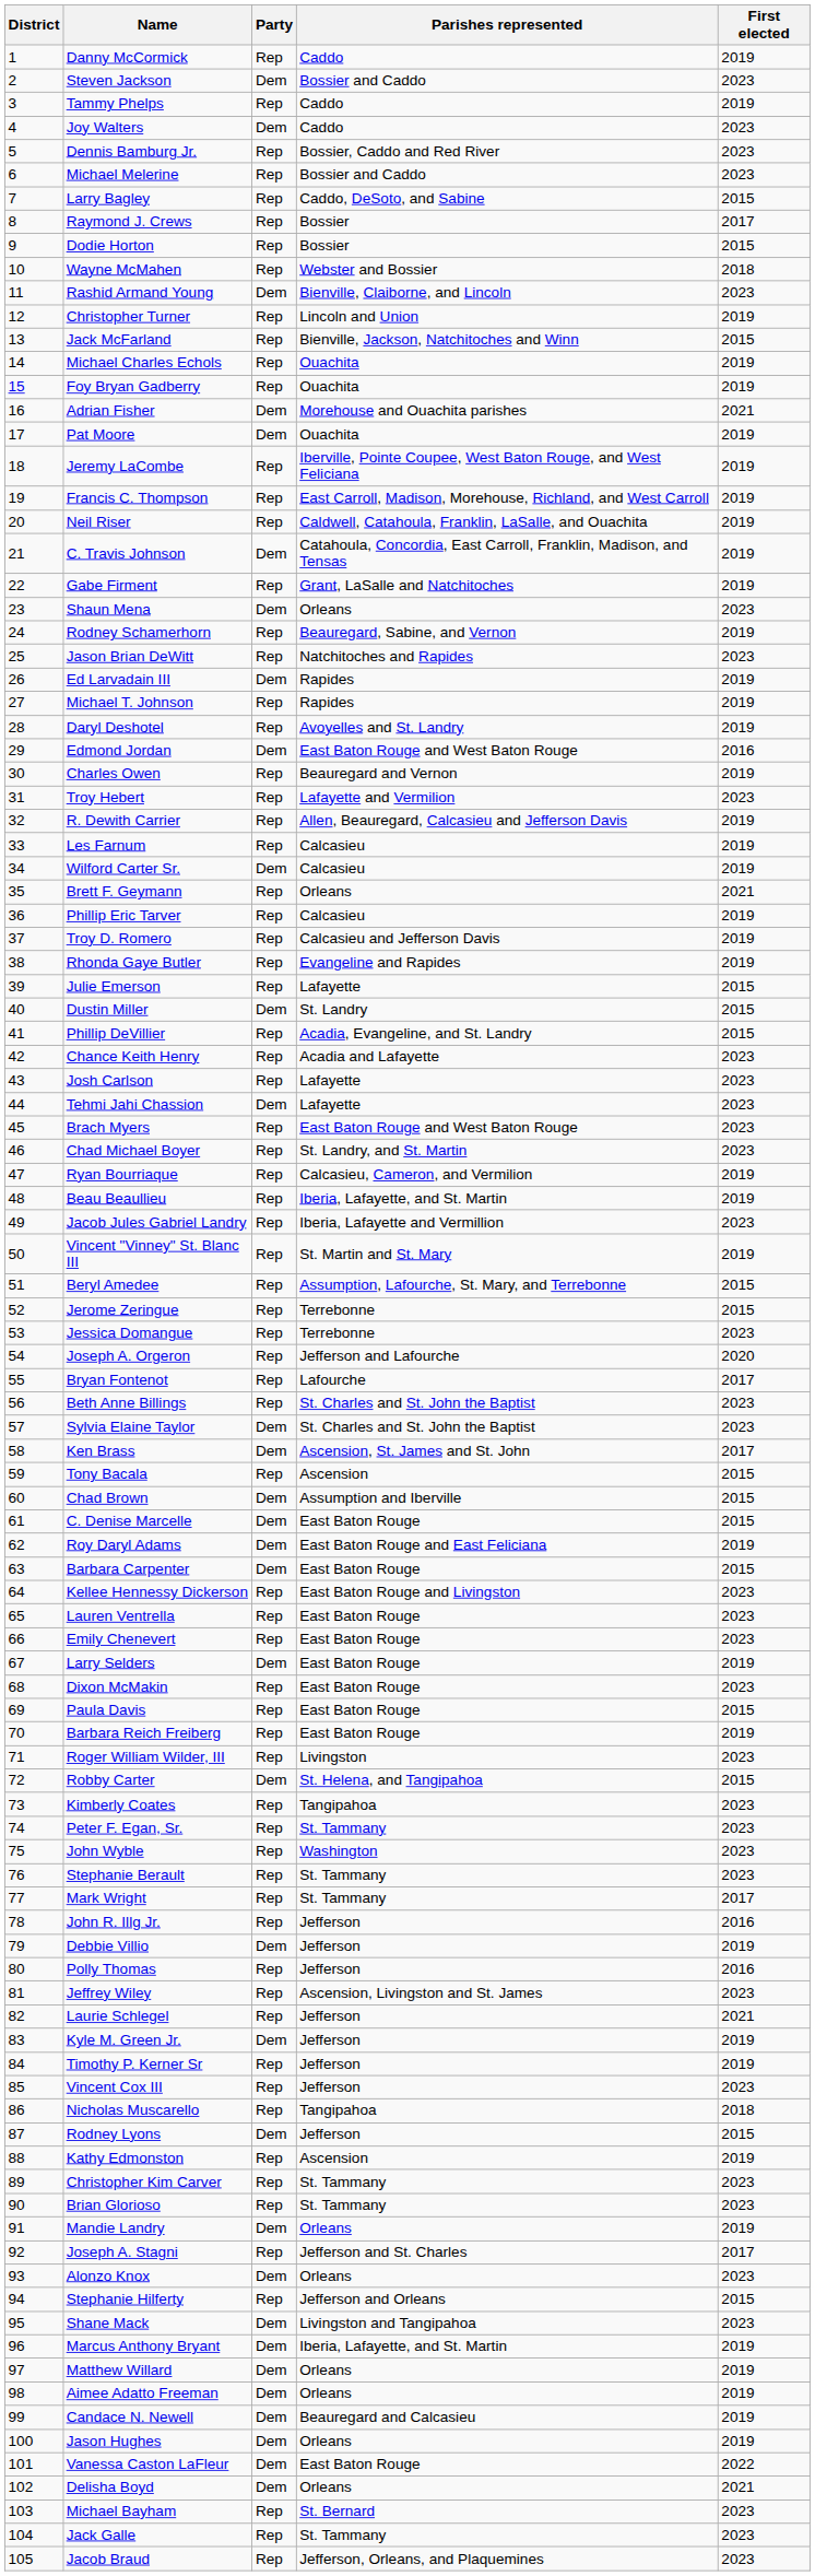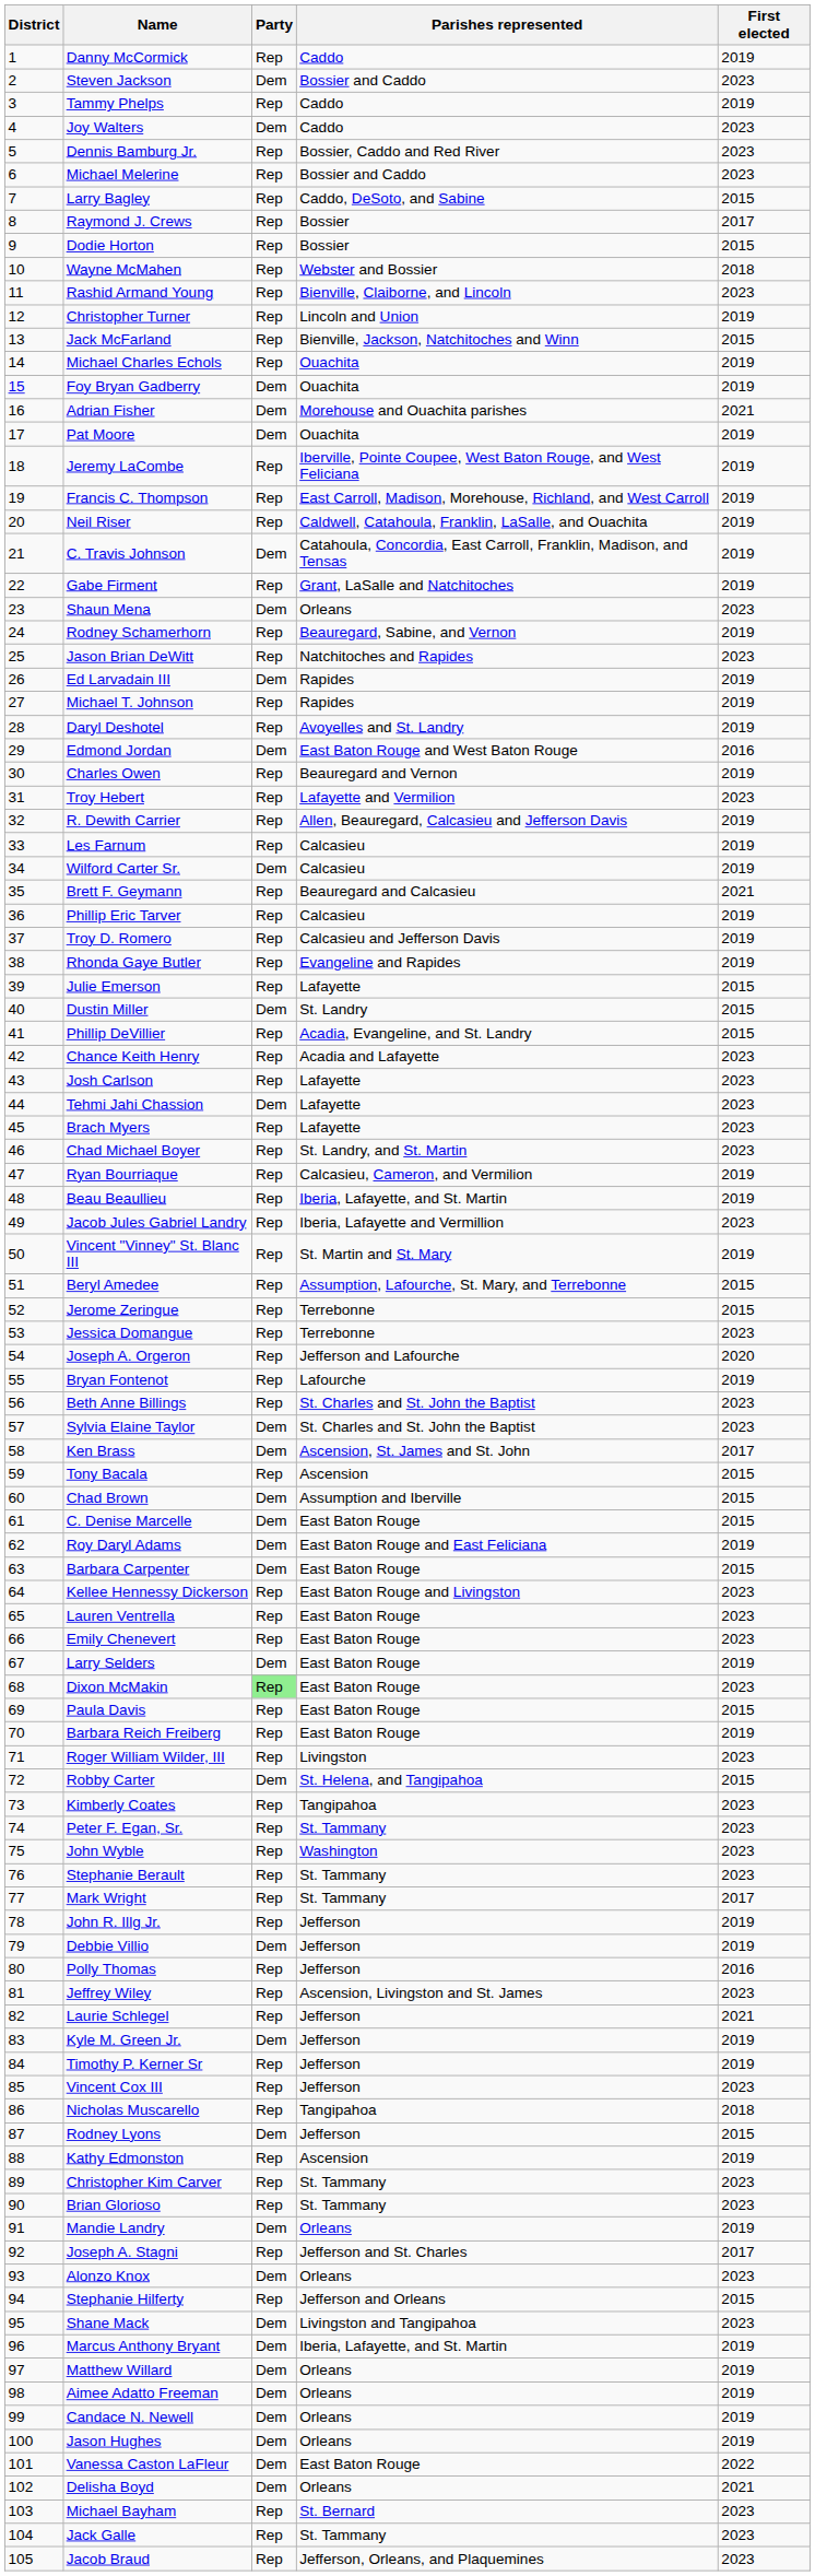 <table class="wikitable sortable">
 <tr>
 <th>District</th>
 <th>Name</th>
 <th>Party</th>
 <th>Parishes represented</th>
 <th>First elected</th>
 </tr>
 <tr>
 <td>1</td>
 <td><a href='#'>Danny McCormick</a></td>
 <td>Rep</td>
 <td><a href='#'>Caddo</a></td>
 <td>2019</td>
 </tr>
 <tr>
 <td>2</td>
 <td><a href='#'>Steven Jackson</a></td>
 <td>Dem</td>
 <td><a href='#'>Bossier</a> and Caddo</td>
 <td>2023</td>
 </tr>
 <tr>
 <td>3</td>
 <td><a href='#'>Tammy Phelps</a></td>
 <td>Rep</td>
 <td>Caddo</td>
 <td>2019</td>
 </tr>
 <tr>
 <td>4</td>
 <td><a href='#'>Joy Walters</a></td>
 <td>Dem</td>
 <td>Caddo</td>
 <td>2023</td>
 </tr>
 <tr>
 <td>5</td>
 <td><a href='#'>Dennis Bamburg Jr.</a></td>
 <td>Rep</td>
 <td>Bossier, Caddo and Red River</td>
 <td>2023</td>
 </tr>
 <tr>
 <td>6</td>
 <td><a href='#'>Michael Melerine</a></td>
 <td>Rep</td>
 <td>Bossier and Caddo</td>
 <td>2023</td>
 </tr>
 <tr>
 <td>7</td>
 <td><a href='#'>Larry Bagley</a></td>
 <td>Rep</td>
 <td>Caddo, <a href='#'>DeSoto</a>, and <a href='#'>Sabine</a></td>
 <td>2015</td>
 </tr>
 <tr>
 <td>8</td>
 <td><a href='#'>Raymond J. Crews</a></td>
 <td>Rep</td>
 <td>Bossier</td>
 <td>2017</td>
 </tr>
 <tr>
 <td>9</td>
 <td><a href='#'>Dodie Horton</a></td>
 <td>Rep</td>
 <td>Bossier</td>
 <td>2015</td>
 </tr>
 <tr>
 <td>10</td>
 <td><a href='#'>Wayne McMahen</a></td>
 <td>Rep</td>
 <td><a href='#'>Webster</a> and Bossier</td>
 <td>2018</td>
 </tr>
 <tr>
 <td>11</td>
 <td><a href='#'>Rashid Armand Young</a></td>
-<td>Dem</td>
+<td>Rep</td>
 <td><a href='#'>Bienville</a>, <a href='#'>Claiborne</a>, and <a href='#'>Lincoln</a></td>
 <td>2023</td>
 </tr>
 <tr>
 <td>12</td>
 <td><a href='#'>Christopher Turner</a></td>
 <td>Rep</td>
 <td>Lincoln and <a href='#'>Union</a></td>
 <td>2019</td>
 </tr>
 <tr>
 <td>13</td>
 <td><a href='#'>Jack McFarland</a></td>
 <td>Rep</td>
 <td>Bienville, <a href='#'>Jackson</a>, <a href='#'>Natchitoches</a> and <a href='#'>Winn</a></td>
 <td>2015</td>
 </tr>
 <tr>
 <td>14</td>
 <td><a href='#'>Michael Charles Echols</a></td>
 <td>Rep</td>
 <td><a href='#'>Ouachita</a></td>
 <td>2019</td>
 </tr>
 <tr>
 <td><a href='#'>15</a></td>
 <td><a href='#'>Foy Bryan Gadberry</a></td>
-<td>Rep</td>
+<td>Dem</td>
 <td>Ouachita</td>
 <td>2019</td>
 </tr>
 <tr>
 <td>16</td>
 <td><a href='#'>Adrian Fisher</a></td>
 <td>Dem</td>
 <td><a href='#'>Morehouse</a> and Ouachita parishes</td>
 <td>2021</td>
 </tr>
 <tr>
 <td>17</td>
 <td><a href='#'>Pat Moore</a></td>
 <td>Dem</td>
 <td>Ouachita</td>
 <td>2019</td>
 </tr>
 <tr>
 <td>18</td>
 <td><a href='#'>Jeremy LaCombe</a></td>
 <td>Rep</td>
 <td><a href='#'>Iberville</a>, <a href='#'>Pointe Coupee</a>, <a href='#'>West Baton Rouge</a>, and <a href='#'>West Feliciana</a></td>
 <td>2019</td>
 </tr>
 <tr>
 <td>19</td>
 <td><a href='#'>Francis C. Thompson</a></td>
 <td>Rep</td>
 <td><a href='#'>East Carroll</a>, <a href='#'>Madison</a>, Morehouse, <a href='#'>Richland</a>, and <a href='#'>West Carroll</a></td>
 <td>2019</td>
 </tr>
 <tr>
 <td>20</td>
 <td><a href='#'>Neil Riser</a></td>
 <td>Rep</td>
 <td><a href='#'>Caldwell</a>, <a href='#'>Catahoula</a>, <a href='#'>Franklin</a>, <a href='#'>LaSalle</a>, and Ouachita</td>
 <td>2019</td>
 </tr>
 <tr>
 <td>21</td>
 <td><a href='#'>C. Travis Johnson</a></td>
 <td>Dem</td>
 <td>Catahoula, <a href='#'>Concordia</a>, East Carroll, Franklin, Madison, and <a href='#'>Tensas</a></td>
 <td>2019</td>
 </tr>
 <tr>
 <td>22</td>
 <td><a href='#'>Gabe Firment</a></td>
 <td>Rep</td>
 <td><a href='#'>Grant</a>, LaSalle and <a href='#'>Natchitoches</a></td>
 <td>2019</td>
 </tr>
 <tr>
 <td>23</td>
 <td><a href='#'>Shaun Mena</a></td>
 <td>Dem</td>
 <td>Orleans</td>
 <td>2023</td>
 </tr>
 <tr>
 <td>24</td>
 <td><a href='#'>Rodney Schamerhorn</a></td>
 <td>Rep</td>
 <td><a href='#'>Beauregard</a>, Sabine, and <a href='#'>Vernon</a></td>
 <td>2019</td>
 </tr>
 <tr>
 <td>25</td>
 <td><a href='#'>Jason Brian DeWitt</a></td>
 <td>Rep</td>
 <td>Natchitoches and <a href='#'>Rapides</a></td>
 <td>2023</td>
 </tr>
 <tr>
 <td>26</td>
 <td><a href='#'>Ed Larvadain III</a></td>
 <td>Dem</td>
 <td>Rapides</td>
 <td>2019</td>
 </tr>
 <tr>
 <td>27</td>
 <td><a href='#'>Michael T. Johnson</a></td>
 <td>Rep</td>
 <td>Rapides</td>
 <td>2019</td>
 </tr>
 <tr>
 <td>28</td>
 <td><a href='#'>Daryl Deshotel</a></td>
 <td>Rep</td>
 <td><a href='#'>Avoyelles</a> and  <a href='#'>St. Landry</a></td>
 <td>2019</td>
 </tr>
 <tr>
 <td>29</td>
 <td><a href='#'>Edmond Jordan</a></td>
 <td>Dem</td>
 <td><a href='#'>East Baton Rouge</a> and West Baton Rouge</td>
 <td>2016</td>
 </tr>
 <tr>
 <td>30</td>
 <td><a href='#'>Charles Owen</a></td>
 <td>Rep</td>
 <td>Beauregard and Vernon</td>
 <td>2019</td>
 </tr>
 <tr>
 <td>31</td>
 <td><a href='#'>Troy Hebert</a></td>
 <td>Rep</td>
 <td><a href='#'>Lafayette</a> and <a href='#'>Vermilion</a></td>
 <td>2023</td>
 </tr>
 <tr>
 <td>32</td>
 <td><a href='#'>R. Dewith Carrier</a></td>
 <td>Rep</td>
 <td><a href='#'>Allen</a>, Beauregard, <a href='#'>Calcasieu</a> and <a href='#'>Jefferson Davis</a></td>
 <td>2019</td>
 </tr>
 <tr>
 <td>33</td>
 <td><a href='#'>Les Farnum</a></td>
 <td>Rep</td>
 <td>Calcasieu</td>
 <td>2019</td>
 </tr>
 <tr>
 <td>34</td>
 <td><a href='#'>Wilford Carter Sr.</a></td>
 <td>Dem</td>
 <td>Calcasieu</td>
 <td>2019</td>
 </tr>
 <tr>
 <td>35</td>
 <td><a href='#'>Brett F. Geymann</a></td>
 <td>Rep</td>
-<td>Orleans</td>
+<td>Beauregard and Calcasieu</td>
 <td>2021</td>
 </tr>
 <tr>
 <td>36</td>
 <td><a href='#'>Phillip Eric Tarver</a></td>
 <td>Rep</td>
 <td>Calcasieu</td>
 <td>2019</td>
 </tr>
 <tr>
 <td>37</td>
 <td><a href='#'>Troy D. Romero</a></td>
 <td>Rep</td>
 <td>Calcasieu and Jefferson Davis</td>
 <td>2019</td>
 </tr>
 <tr>
 <td>38</td>
 <td><a href='#'>Rhonda Gaye Butler</a></td>
 <td>Rep</td>
 <td><a href='#'>Evangeline</a> and Rapides</td>
 <td>2019</td>
 </tr>
 <tr>
 <td>39</td>
 <td><a href='#'>Julie Emerson</a></td>
 <td>Rep</td>
 <td>Lafayette</td>
 <td>2015</td>
 </tr>
 <tr>
 <td>40</td>
 <td><a href='#'>Dustin Miller</a></td>
 <td>Dem</td>
 <td>St. Landry</td>
 <td>2015</td>
 </tr>
 <tr>
 <td>41</td>
 <td><a href='#'>Phillip DeVillier</a></td>
 <td>Rep</td>
 <td><a href='#'>Acadia</a>, Evangeline, and St. Landry</td>
 <td>2015</td>
 </tr>
 <tr>
 <td>42</td>
 <td><a href='#'>Chance Keith Henry</a></td>
 <td>Rep</td>
 <td>Acadia and Lafayette</td>
 <td>2023</td>
 </tr>
 <tr>
 <td>43</td>
 <td><a href='#'>Josh Carlson</a></td>
 <td>Rep</td>
 <td>Lafayette</td>
 <td>2023</td>
 </tr>
 <tr>
 <td>44</td>
 <td><a href='#'>Tehmi Jahi Chassion</a></td>
 <td>Dem</td>
 <td>Lafayette</td>
 <td>2023</td>
 </tr>
 <tr>
 <td>45</td>
 <td><a href='#'>Brach Myers</a></td>
 <td>Rep</td>
-<td><a href='#'>East Baton Rouge</a> and West Baton Rouge</td>
+<td>Lafayette</td>
 <td>2023</td>
 </tr>
 <tr>
 <td>46</td>
 <td><a href='#'>Chad Michael Boyer</a></td>
 <td>Rep</td>
 <td>St. Landry, and <a href='#'>St. Martin</a></td>
 <td>2023</td>
 </tr>
 <tr>
 <td>47</td>
 <td><a href='#'>Ryan Bourriaque</a></td>
 <td>Rep</td>
 <td>Calcasieu, <a href='#'>Cameron</a>, and Vermilion</td>
 <td>2019</td>
 </tr>
 <tr>
 <td>48</td>
 <td><a href='#'>Beau Beaullieu</a></td>
 <td>Rep</td>
 <td><a href='#'>Iberia</a>, Lafayette, and St. Martin</td>
 <td>2019</td>
 </tr>
 <tr>
 <td>49</td>
 <td><a href='#'>Jacob Jules Gabriel Landry</a></td>
 <td>Rep</td>
 <td>Iberia, Lafayette and Vermillion</td>
 <td>2023</td>
 </tr>
 <tr>
 <td>50</td>
 <td><a href='#'>Vincent "Vinney" St. Blanc III</a></td>
 <td>Rep</td>
 <td>St. Martin and <a href='#'>St. Mary</a></td>
 <td>2019</td>
 </tr>
 <tr>
 <td>51</td>
 <td><a href='#'>Beryl Amedee</a></td>
 <td>Rep</td>
 <td><a href='#'>Assumption</a>, <a href='#'>Lafourche</a>, St. Mary, and <a href='#'>Terrebonne</a></td>
 <td>2015</td>
 </tr>
 <tr>
 <td>52</td>
 <td><a href='#'>Jerome Zeringue</a></td>
 <td>Rep</td>
 <td>Terrebonne</td>
 <td>2015</td>
 </tr>
 <tr>
 <td>53</td>
 <td><a href='#'>Jessica Domangue</a></td>
 <td>Rep</td>
 <td>Terrebonne</td>
 <td>2023</td>
 </tr>
 <tr>
 <td>54</td>
 <td><a href='#'>Joseph A. Orgeron</a></td>
 <td>Rep</td>
 <td>Jefferson and Lafourche</td>
 <td>2020</td>
 </tr>
 <tr>
 <td>55</td>
 <td><a href='#'>Bryan Fontenot</a></td>
 <td>Rep</td>
 <td>Lafourche</td>
-<td>2017</td>
+<td>2019</td>
 </tr>
 <tr>
 <td>56</td>
 <td><a href='#'>Beth Anne Billings</a></td>
 <td>Rep</td>
 <td><a href='#'>St. Charles</a> and <a href='#'>St. John the Baptist</a></td>
 <td>2023</td>
 </tr>
 <tr>
 <td>57</td>
 <td><a href='#'>Sylvia Elaine Taylor</a></td>
 <td>Dem</td>
 <td>St. Charles and St. John the Baptist</td>
 <td>2023</td>
 </tr>
 <tr>
 <td>58</td>
 <td><a href='#'>Ken Brass</a></td>
 <td>Dem</td>
 <td><a href='#'>Ascension</a>, <a href='#'>St. James</a> and St. John</td>
 <td>2017</td>
 </tr>
 <tr>
 <td>59</td>
 <td><a href='#'>Tony Bacala</a></td>
 <td>Rep</td>
 <td>Ascension</td>
 <td>2015</td>
 </tr>
 <tr>
 <td>60</td>
 <td><a href='#'>Chad Brown</a></td>
 <td>Dem</td>
 <td>Assumption and Iberville</td>
 <td>2015</td>
 </tr>
 <tr>
 <td>61</td>
 <td><a href='#'>C. Denise Marcelle</a></td>
 <td>Dem</td>
 <td>East Baton Rouge</td>
 <td>2015</td>
 </tr>
 <tr>
 <td>62</td>
 <td><a href='#'>Roy Daryl Adams</a></td>
 <td>Dem</td>
 <td>East Baton Rouge and <a href='#'>East Feliciana</a></td>
 <td>2019</td>
 </tr>
 <tr>
 <td>63</td>
 <td><a href='#'>Barbara Carpenter</a></td>
 <td>Dem</td>
 <td>East Baton Rouge</td>
 <td>2015</td>
 </tr>
 <tr>
 <td>64</td>
 <td><a href='#'>Kellee Hennessy Dickerson</a></td>
 <td>Rep</td>
 <td>East Baton Rouge and <a href='#'>Livingston</a></td>
 <td>2023</td>
 </tr>
 <tr>
 <td>65</td>
 <td><a href='#'>Lauren Ventrella</a></td>
 <td>Rep</td>
 <td>East Baton Rouge</td>
 <td>2023</td>
 </tr>
 <tr>
 <td>66</td>
 <td><a href='#'>Emily Chenevert</a></td>
 <td>Rep</td>
 <td>East Baton Rouge</td>
 <td>2023</td>
 </tr>
 <tr>
 <td>67</td>
 <td><a href='#'>Larry Selders</a></td>
 <td>Dem</td>
 <td>East Baton Rouge</td>
 <td>2019</td>
 </tr>
 <tr>
 <td>68</td>
 <td><a href='#'>Dixon McMakin</a></td>
-<td>Rep</td>
+<td style="background: lightgreen;">Rep</td>
 <td>East Baton Rouge</td>
 <td>2023</td>
 </tr>
 <tr>
 <td>69</td>
 <td><a href='#'>Paula Davis</a></td>
 <td>Rep</td>
 <td>East Baton Rouge</td>
 <td>2015</td>
 </tr>
 <tr>
 <td>70</td>
 <td><a href='#'>Barbara Reich Freiberg</a></td>
 <td>Rep</td>
 <td>East Baton Rouge</td>
 <td>2019</td>
 </tr>
 <tr>
 <td>71</td>
 <td><a href='#'>Roger William Wilder, III</a></td>
 <td>Rep</td>
 <td>Livingston</td>
 <td>2023</td>
 </tr>
 <tr>
 <td>72</td>
 <td><a href='#'>Robby Carter</a></td>
 <td>Dem</td>
 <td><a href='#'>St. Helena</a>, and <a href='#'>Tangipahoa</a></td>
 <td>2015</td>
 </tr>
 <tr>
 <td>73</td>
 <td><a href='#'>Kimberly Coates</a></td>
 <td>Rep</td>
 <td>Tangipahoa</td>
 <td>2023</td>
 </tr>
 <tr>
 <td>74</td>
 <td><a href='#'>Peter F. Egan, Sr.</a></td>
 <td>Rep</td>
 <td><a href='#'>St. Tammany</a></td>
 <td>2023</td>
 </tr>
 <tr>
 <td>75</td>
 <td><a href='#'>John Wyble</a></td>
 <td>Rep</td>
 <td><a href='#'>Washington</a></td>
 <td>2023</td>
 </tr>
 <tr>
 <td>76</td>
 <td><a href='#'>Stephanie Berault</a></td>
 <td>Rep</td>
 <td>St. Tammany</td>
 <td>2023</td>
 </tr>
 <tr>
 <td>77</td>
 <td><a href='#'>Mark Wright</a></td>
 <td>Rep</td>
 <td>St. Tammany</td>
 <td>2017</td>
 </tr>
 <tr>
 <td>78</td>
 <td><a href='#'>John R. Illg Jr.</a></td>
 <td>Rep</td>
 <td>Jefferson</td>
-<td>2016</td>
+<td>2019</td>
 </tr>
 <tr>
 <td>79</td>
 <td><a href='#'>Debbie Villio</a></td>
 <td>Dem</td>
 <td>Jefferson</td>
 <td>2019</td>
 </tr>
 <tr>
 <td>80</td>
 <td><a href='#'>Polly Thomas</a></td>
 <td>Rep</td>
 <td>Jefferson</td>
 <td>2016</td>
 </tr>
 <tr>
 <td>81</td>
 <td><a href='#'>Jeffrey Wiley</a></td>
 <td>Rep</td>
 <td>Ascension, Livingston and St. James</td>
 <td>2023</td>
 </tr>
 <tr>
 <td>82</td>
 <td><a href='#'>Laurie Schlegel</a></td>
 <td>Rep</td>
 <td>Jefferson</td>
 <td>2021</td>
 </tr>
 <tr>
 <td>83</td>
 <td><a href='#'>Kyle M. Green Jr.</a></td>
 <td>Dem</td>
 <td>Jefferson</td>
 <td>2019</td>
 </tr>
 <tr>
 <td>84</td>
 <td><a href='#'>Timothy P. Kerner Sr</a></td>
 <td>Rep</td>
 <td>Jefferson</td>
 <td>2019</td>
 </tr>
 <tr>
 <td>85</td>
 <td><a href='#'>Vincent Cox III</a></td>
 <td>Rep</td>
 <td>Jefferson</td>
 <td>2023</td>
 </tr>
 <tr>
 <td>86</td>
 <td><a href='#'>Nicholas Muscarello</a></td>
 <td>Rep</td>
 <td>Tangipahoa</td>
 <td>2018</td>
 </tr>
 <tr>
 <td>87</td>
 <td><a href='#'>Rodney Lyons</a></td>
 <td>Dem</td>
 <td>Jefferson</td>
 <td>2015</td>
 </tr>
 <tr>
 <td>88</td>
 <td><a href='#'>Kathy Edmonston</a></td>
 <td>Rep</td>
 <td>Ascension</td>
 <td>2019</td>
 </tr>
 <tr>
 <td>89</td>
 <td><a href='#'>Christopher Kim Carver</a></td>
 <td>Rep</td>
 <td>St. Tammany</td>
 <td>2023</td>
 </tr>
 <tr>
 <td>90</td>
 <td><a href='#'>Brian Glorioso</a></td>
 <td>Rep</td>
 <td>St. Tammany</td>
 <td>2023</td>
 </tr>
 <tr>
 <td>91</td>
 <td><a href='#'>Mandie Landry</a></td>
 <td>Dem</td>
 <td><a href='#'>Orleans</a></td>
 <td>2019</td>
 </tr>
 <tr>
 <td>92</td>
 <td><a href='#'>Joseph A. Stagni</a></td>
 <td>Rep</td>
 <td>Jefferson and St. Charles</td>
 <td>2017</td>
 </tr>
 <tr>
 <td>93</td>
 <td><a href='#'>Alonzo Knox</a></td>
 <td>Dem</td>
 <td>Orleans</td>
 <td>2023</td>
 </tr>
 <tr>
 <td>94</td>
 <td><a href='#'>Stephanie Hilferty</a></td>
 <td>Rep</td>
 <td>Jefferson and Orleans</td>
 <td>2015</td>
 </tr>
 <tr>
 <td>95</td>
 <td><a href='#'>Shane Mack</a></td>
 <td>Dem</td>
 <td>Livingston and Tangipahoa</td>
 <td>2023</td>
 </tr>
 <tr>
 <td>96</td>
 <td><a href='#'>Marcus Anthony Bryant</a></td>
 <td>Dem</td>
 <td>Iberia, Lafayette, and St. Martin</td>
 <td>2019</td>
 </tr>
 <tr>
 <td>97</td>
 <td><a href='#'>Matthew Willard</a></td>
 <td>Dem</td>
 <td>Orleans</td>
 <td>2019</td>
 </tr>
 <tr>
 <td>98</td>
 <td><a href='#'>Aimee Adatto Freeman</a></td>
 <td>Dem</td>
 <td>Orleans</td>
 <td>2019</td>
 </tr>
 <tr>
 <td>99</td>
 <td><a href='#'>Candace N. Newell</a></td>
 <td>Dem</td>
-<td>Beauregard and Calcasieu</td>
+<td>Orleans</td>
 <td>2019</td>
 </tr>
 <tr>
 <td>100</td>
 <td><a href='#'>Jason Hughes</a></td>
 <td>Dem</td>
 <td>Orleans</td>
 <td>2019</td>
 </tr>
 <tr>
 <td>101</td>
 <td><a href='#'>Vanessa Caston LaFleur</a></td>
 <td>Dem</td>
 <td>East Baton Rouge</td>
 <td>2022</td>
 </tr>
 <tr>
 <td>102</td>
 <td><a href='#'>Delisha Boyd</a></td>
 <td>Dem</td>
 <td>Orleans</td>
 <td>2021</td>
 </tr>
 <tr>
 <td>103</td>
 <td><a href='#'>Michael Bayham</a></td>
 <td>Rep</td>
 <td><a href='#'>St. Bernard</a></td>
 <td>2023</td>
 </tr>
 <tr>
 <td>104</td>
 <td><a href='#'>Jack Galle</a></td>
 <td>Rep</td>
 <td>St. Tammany</td>
 <td>2023</td>
 </tr>
 <tr>
 <td>105</td>
 <td><a href='#'>Jacob Braud</a></td>
 <td>Rep</td>
 <td>Jefferson, Orleans, and Plaquemines</td>
 <td>2023</td>
 </tr>
 </table>
